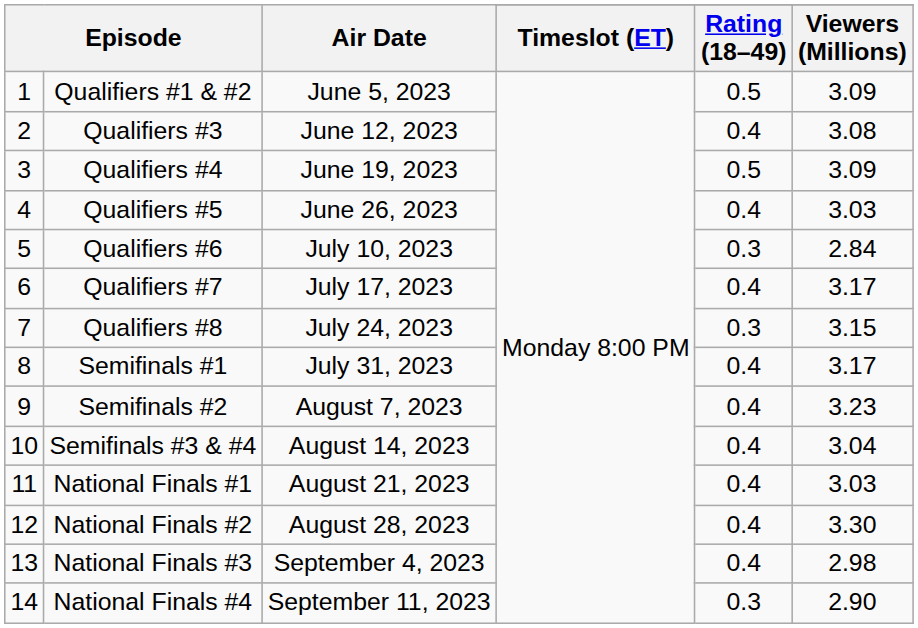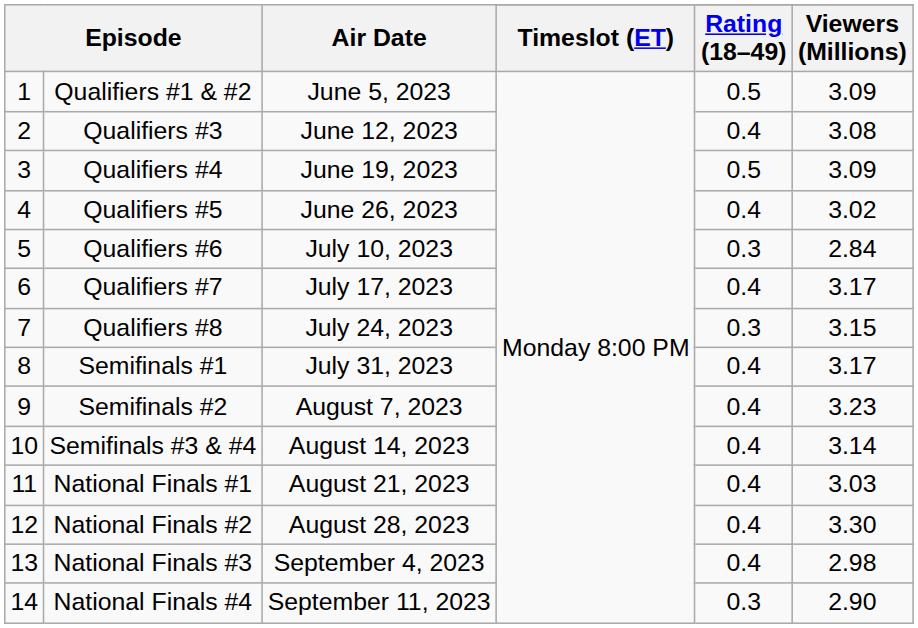 <table class="wikitable" style="text-align:center">
 <tr>
 <th rowspan="2" colspan="2">Episode</th>
 <th rowspan="2">Air Date</th>
 </tr>
 <tr>
 <th>Timeslot (<a href='#'>ET</a>)</th>
 <th><a href='#'>Rating</a><br>(18–49)</th>
 <th>Viewers<br>(Millions)</th>
 </tr>
 <tr>
 <td>1</td>
 <td>Qualifiers #1 & #2</td>
 <td>June 5, 2023</td>
 <td rowspan="14">Monday 8:00 PM</td>
 <td>0.5</td>
 <td>3.09</td>
 </tr>
 <tr>
 <td>2</td>
 <td>Qualifiers #3</td>
 <td>June 12, 2023</td>
 <td>0.4</td>
 <td>3.08</td>
 </tr>
 <tr>
 <td>3</td>
 <td>Qualifiers #4</td>
 <td>June 19, 2023</td>
 <td>0.5</td>
 <td>3.09</td>
 </tr>
 <tr>
 <td>4</td>
 <td>Qualifiers #5</td>
 <td>June 26, 2023</td>
 <td>0.4</td>
-<td>3.03</td>
+<td>3.02</td>
 </tr>
 <tr>
 <td>5</td>
 <td>Qualifiers #6</td>
 <td>July 10, 2023</td>
 <td>0.3</td>
 <td>2.84</td>
 </tr>
 <tr>
 <td>6</td>
 <td>Qualifiers #7</td>
 <td>July 17, 2023</td>
 <td>0.4</td>
 <td>3.17</td>
 </tr>
 <tr>
 <td>7</td>
 <td>Qualifiers #8</td>
 <td>July 24, 2023</td>
 <td>0.3</td>
 <td>3.15</td>
 </tr>
 <tr>
 <td>8</td>
 <td>Semifinals #1</td>
 <td>July 31, 2023</td>
 <td>0.4</td>
 <td>3.17</td>
 </tr>
 <tr>
 <td>9</td>
 <td>Semifinals #2</td>
 <td>August 7, 2023</td>
 <td>0.4</td>
 <td>3.23</td>
 </tr>
 <tr>
 <td>10</td>
 <td>Semifinals #3 & #4</td>
 <td>August 14, 2023</td>
 <td>0.4</td>
-<td>3.04</td>
+<td>3.14</td>
 </tr>
 <tr>
 <td>11</td>
 <td>National Finals #1</td>
 <td>August 21, 2023</td>
 <td>0.4</td>
 <td>3.03</td>
 </tr>
 <tr>
 <td>12</td>
 <td>National Finals #2</td>
 <td>August 28, 2023</td>
 <td>0.4</td>
 <td>3.30</td>
 </tr>
 <tr>
 <td>13</td>
 <td>National Finals #3</td>
 <td>September 4, 2023</td>
 <td>0.4</td>
 <td>2.98</td>
 </tr>
 <tr>
 <td>14</td>
 <td>National Finals #4</td>
 <td>September 11, 2023</td>
 <td>0.3</td>
 <td>2.90</td>
 </tr>
 </table>
